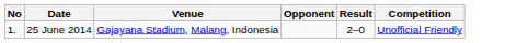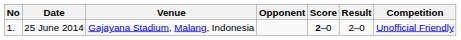 <table class="wikitable" style="font-size:85%;">
 <tr>
 <th>No</th>
 <th>Date</th>
 <th>Venue</th>
 <th>Opponent</th>
+<th>Score</th>
 <th>Result</th>
 <th>Competition</th>
 </tr>
 <tr>
 <td>1.</td>
 <td>25 June 2014</td>
 <td><a href='#'>Gajayana Stadium</a>, <a href='#'>Malang</a>, Indonesia</td>
 <td></td>
+<td align=center><strong>2</strong>–0</td>
 <td align=center>2–0</td>
 <td><a href='#'>Unofficial Friendly</a></td>
 </tr>
 </table>
